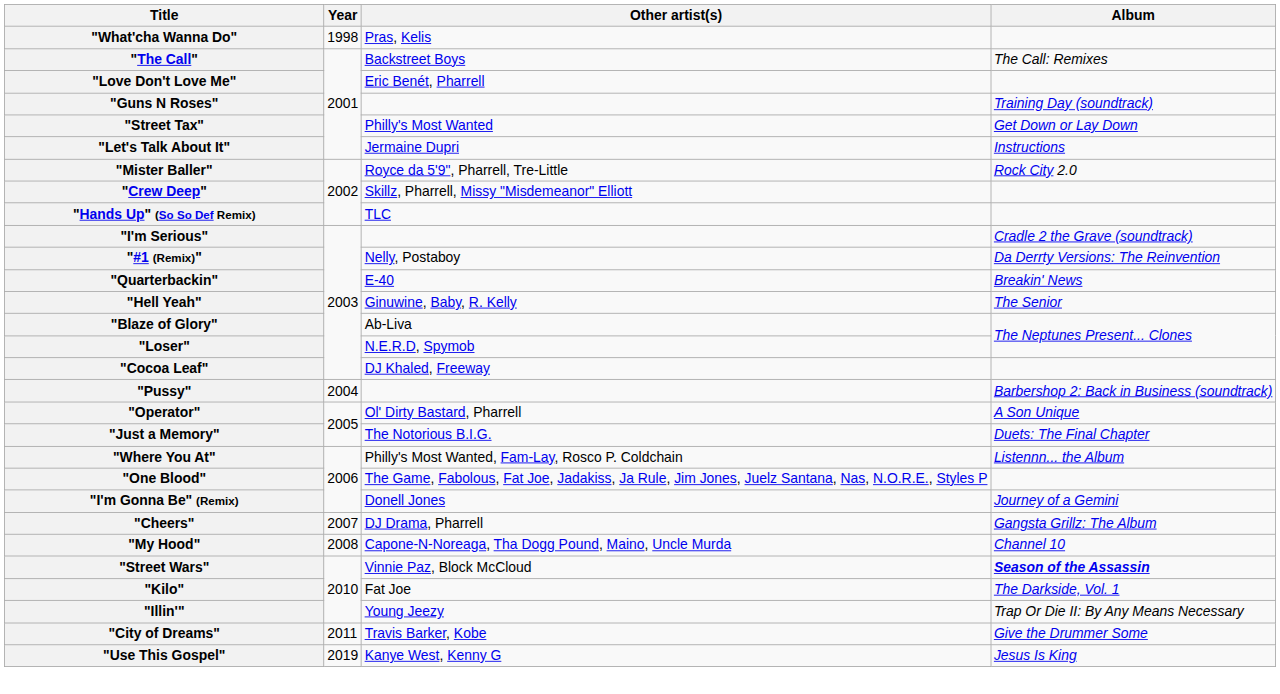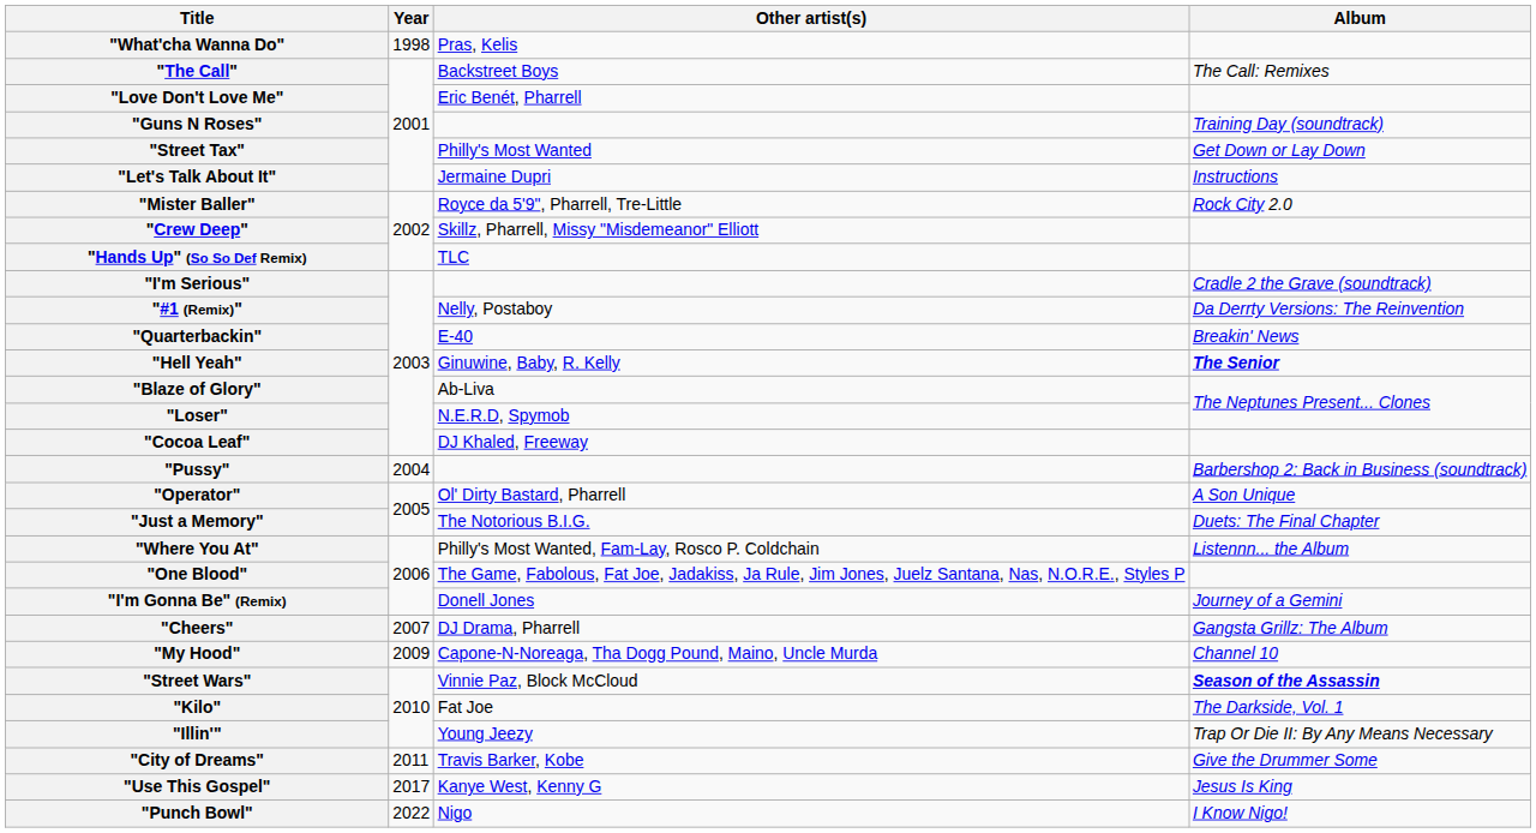 <table class="wikitable plainrowheaders" style="text-align:left;">
 <tr>
 <th scope="col" style="width:22.5em;">Title</th>
 <th scope="col">Year</th>
 <th scope="col">Other artist(s)</th>
 <th scope="col">Album</th>
 </tr>
 <tr>
 <th scope="row">"What'cha Wanna Do" </th>
 <td>1998</td>
 <td><a href='#'>Pras</a>, <a href='#'>Kelis</a></td>
 <td></td>
 </tr>
 <tr>
 <th scope="row">"<a href='#'>The Call</a>" </th>
 <td rowspan="5">2001</td>
 <td><a href='#'>Backstreet Boys</a></td>
 <td><em>The Call: Remixes</em></td>
 </tr>
 <tr>
 <th scope="row">"Love Don't Love Me" </th>
 <td><a href='#'>Eric Benét</a>, <a href='#'>Pharrell</a></td>
 <td></td>
 </tr>
 <tr>
 <th scope="row">"Guns N Roses"</th>
 <td></td>
 <td><em><a href='#'>Training Day (soundtrack)</a></em></td>
 </tr>
 <tr>
 <th scope="row">"Street Tax"</th>
 <td><a href='#'>Philly's Most Wanted</a></td>
 <td><em><a href='#'>Get Down or Lay Down</a></em></td>
 </tr>
 <tr>
 <th scope="row">"Let's Talk About It"</th>
 <td><a href='#'>Jermaine Dupri</a></td>
 <td><a href='#'><em>Instructions</em></a></td>
 </tr>
 <tr>
 <th scope="row">"Mister Baller"</th>
 <td rowspan="3">2002</td>
 <td><a href='#'>Royce da 5'9"</a>, Pharrell, Tre-Little</td>
 <td><em><a href='#'>Rock City</a> 2.0</em></td>
 </tr>
 <tr>
 <th scope="row">"<a href='#'>Crew Deep</a>" </th>
 <td><a href='#'>Skillz</a>, Pharrell, <a href='#'>Missy "Misdemeanor" Elliott</a></td>
 <td></td>
 </tr>
 <tr>
 <th scope="row">"<a href='#'>Hands Up</a>" <small>(<a href='#'>So So Def</a> Remix)</small></th>
 <td><a href='#'>TLC</a></td>
 <td></td>
 </tr>
 <tr>
 <th scope="row">"I'm Serious"</th>
 <td rowspan="7">2003</td>
 <td></td>
 <td><em><a href='#'>Cradle 2 the Grave (soundtrack)</a></em></td>
 </tr>
 <tr>
 <th scope="row">"<a href='#'>#1</a> <small>(Remix)</small>"</th>
 <td><a href='#'>Nelly</a>, Postaboy</td>
 <td><em><a href='#'>Da Derrty Versions: The Reinvention</a></em></td>
 </tr>
 <tr>
 <th scope="row">"Quarterbackin" </th>
 <td><a href='#'>E-40</a></td>
 <td><em><a href='#'>Breakin' News</a></em></td>
 </tr>
 <tr>
 <th scope="row">"Hell Yeah" </th>
 <td><a href='#'>Ginuwine</a>, <a href='#'>Baby</a>, <a href='#'>R. Kelly</a></td>
-<td><em><a href='#'>The Senior</a></em></td>
+<td><strong><em><a href='#'>The Senior</a></em></strong></td>
 </tr>
 <tr>
 <th scope="row">"Blaze of Glory"</th>
 <td>Ab-Liva</td>
 <td rowspan="2"><em><a href='#'>The Neptunes Present... Clones</a></em></td>
 </tr>
 <tr>
 <th scope="row">"Loser"</th>
 <td><a href='#'>N.E.R.D</a>, <a href='#'>Spymob</a></td>
 </tr>
 <tr>
 <th scope="row">"Cocoa Leaf"</th>
 <td><a href='#'>DJ Khaled</a>, <a href='#'>Freeway</a></td>
 <td></td>
 </tr>
 <tr>
 <th scope="row">"Pussy"</th>
 <td>2004</td>
 <td></td>
 <td><em><a href='#'>Barbershop 2: Back in Business (soundtrack)</a></em></td>
 </tr>
 <tr>
 <th scope="row">"Operator"</th>
 <td rowspan="2">2005</td>
 <td><a href='#'>Ol' Dirty Bastard</a>, Pharrell</td>
 <td><em><a href='#'>A Son Unique</a></em></td>
 </tr>
 <tr>
 <th scope="row">"Just a Memory"</th>
 <td><a href='#'>The Notorious B.I.G.</a></td>
 <td><em><a href='#'>Duets: The Final Chapter</a></em></td>
 </tr>
 <tr>
 <th scope="row">"Where You At"</th>
 <td rowspan="3">2006</td>
 <td>Philly's Most Wanted, <a href='#'>Fam-Lay</a>, Rosco P. Coldchain</td>
 <td><em><a href='#'>Listennn... the Album</a></em></td>
 </tr>
 <tr>
 <th scope="row">"One Blood" </th>
 <td><a href='#'>The Game</a>, <a href='#'>Fabolous</a>, <a href='#'>Fat Joe</a>, <a href='#'>Jadakiss</a>, <a href='#'>Ja Rule</a>, <a href='#'>Jim Jones</a>, <a href='#'>Juelz Santana</a>, <a href='#'>Nas</a>, <a href='#'>N.O.R.E.</a>, <a href='#'>Styles P</a></td>
 <td></td>
 </tr>
 <tr>
 <th scope="row">"I'm Gonna Be" <small>(Remix)</small></th>
 <td><a href='#'>Donell Jones</a></td>
 <td><em><a href='#'>Journey of a Gemini</a></em></td>
 </tr>
 <tr>
 <th scope="row">"Cheers"</th>
 <td>2007</td>
 <td><a href='#'>DJ Drama</a>, Pharrell</td>
 <td><em><a href='#'>Gangsta Grillz: The Album</a></em></td>
 </tr>
 <tr>
 <th scope="row">"My Hood"</th>
-<td>2008</td>
+<td>2009</td>
 <td><a href='#'>Capone-N-Noreaga</a>, <a href='#'>Tha Dogg Pound</a>, <a href='#'>Maino</a>, <a href='#'>Uncle Murda</a></td>
 <td><em><a href='#'>Channel 10</a></em></td>
 </tr>
 <tr>
 <th scope="row">"Street Wars"</th>
 <td rowspan="3">2010</td>
 <td><a href='#'>Vinnie Paz</a>, Block McCloud</td>
 <td><strong><em><a href='#'>Season of the Assassin</a></em></strong></td>
 </tr>
 <tr>
 <th scope="row">"Kilo"</th>
 <td>Fat Joe</td>
 <td><em><a href='#'>The Darkside, Vol. 1</a></em></td>
 </tr>
 <tr>
 <th scope="row">"Illin'"</th>
 <td><a href='#'>Young Jeezy</a></td>
 <td><em>Trap Or Die II: By Any Means Necessary</em></td>
 </tr>
 <tr>
 <th scope="row">"City of Dreams"</th>
 <td>2011</td>
 <td><a href='#'>Travis Barker</a>, <a href='#'>Kobe</a></td>
 <td><em><a href='#'>Give the Drummer Some</a></em></td>
 </tr>
 <tr>
 <th scope="row">"Use This Gospel"</th>
-<td>2019</td>
+<td>2017</td>
 <td><a href='#'>Kanye West</a>, <a href='#'>Kenny G</a></td>
 <td><em><a href='#'>Jesus Is King</a></em></td>
 </tr>
+<tr>
+<th scope="row">"Punch Bowl"</th>
+<td>2022</td>
+<td><a href='#'>Nigo</a></td>
+<td><em><a href='#'>I Know Nigo!</a></em></td>
+</tr>
 </table>
